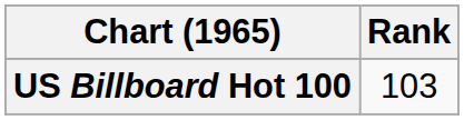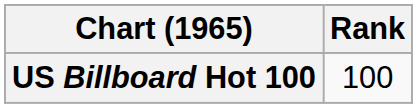 <table class="wikitable plainrowheaders">
 <tr>
 <th scope="col">Chart (1965)</th>
 <th scope="col">Rank</th>
 </tr>
 <tr>
 <th scope="row">US <em>Billboard</em> Hot 100</th>
-<td style="text-align:center;">103</td>
+<td style="text-align:center;">100</td>
 </tr>
 </table>
